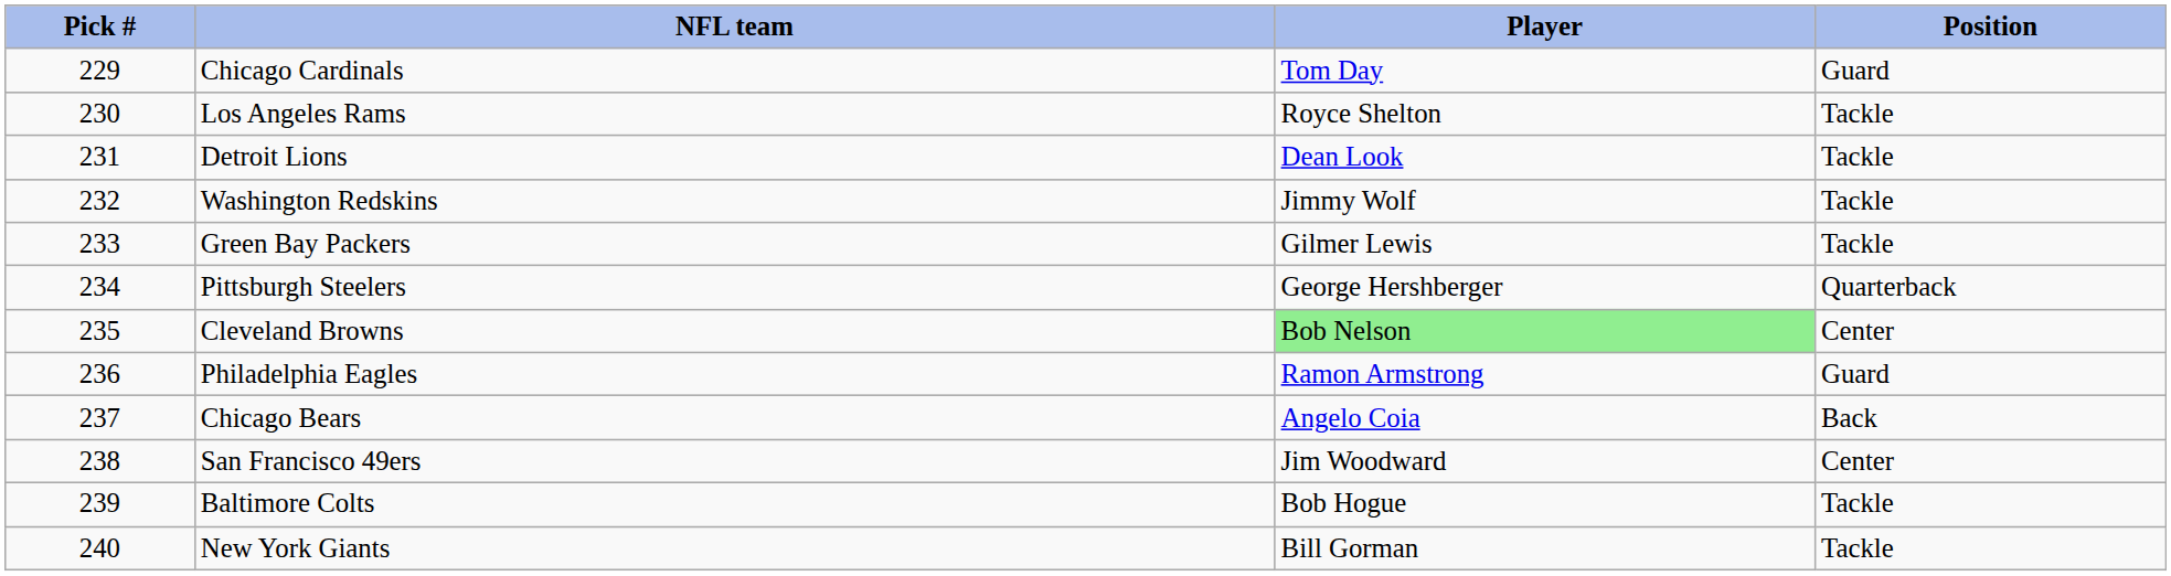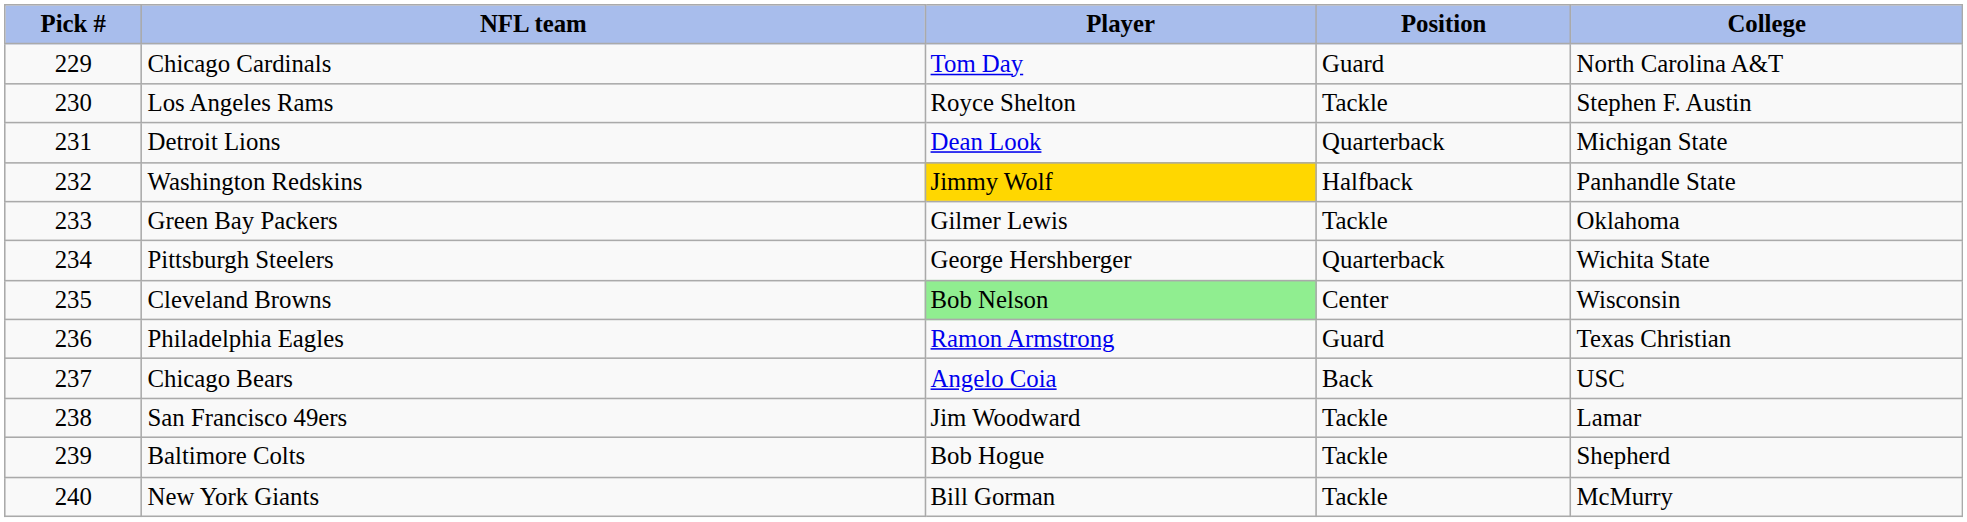 <table class="wikitable sortable sortable" style="width: 100%">
 <tr>
 <th style="background:#A8BDEC;" width=7%>Pick #</th>
 <th width=40% style="background:#A8BDEC;">NFL team</th>
 <th width=20% style="background:#A8BDEC;">Player</th>
 <th width=13% style="background:#A8BDEC;">Position</th>
+<th style="background:#A8BDEC;">College</th>
 </tr>
 <tr>
 <td align=center>229</td>
 <td>Chicago Cardinals</td>
 <td><a href='#'>Tom Day</a></td>
 <td>Guard</td>
+<td>North Carolina A&T</td>
 </tr>
 <tr>
 <td align=center>230</td>
 <td>Los Angeles Rams</td>
 <td>Royce Shelton</td>
 <td>Tackle</td>
+<td>Stephen F. Austin</td>
 </tr>
 <tr>
 <td align=center>231</td>
 <td>Detroit Lions</td>
 <td><a href='#'>Dean Look</a></td>
-<td>Tackle</td>
+<td>Quarterback</td>
+<td>Michigan State</td>
 </tr>
 <tr>
 <td align=center>232</td>
 <td>Washington Redskins</td>
-<td>Jimmy Wolf</td>
-<td>Tackle</td>
+<td style="background: gold;">Jimmy Wolf</td>
+<td>Halfback</td>
+<td>Panhandle State</td>
 </tr>
 <tr>
 <td align=center>233</td>
 <td>Green Bay Packers</td>
 <td>Gilmer Lewis</td>
 <td>Tackle</td>
+<td>Oklahoma</td>
 </tr>
 <tr>
 <td align=center>234</td>
 <td>Pittsburgh Steelers</td>
 <td>George Hershberger</td>
 <td>Quarterback</td>
+<td>Wichita State</td>
 </tr>
 <tr>
 <td align=center>235</td>
 <td>Cleveland Browns</td>
 <td style="background: lightgreen;">Bob Nelson</td>
 <td>Center</td>
+<td>Wisconsin</td>
 </tr>
 <tr>
 <td align=center>236</td>
 <td>Philadelphia Eagles</td>
 <td><a href='#'>Ramon Armstrong</a></td>
 <td>Guard</td>
+<td>Texas Christian</td>
 </tr>
 <tr>
 <td align=center>237</td>
 <td>Chicago Bears</td>
 <td><a href='#'>Angelo Coia</a></td>
 <td>Back</td>
+<td>USC</td>
 </tr>
 <tr>
 <td align=center>238</td>
 <td>San Francisco 49ers</td>
 <td>Jim Woodward</td>
-<td>Center</td>
+<td>Tackle</td>
+<td>Lamar</td>
 </tr>
 <tr>
 <td align=center>239</td>
 <td>Baltimore Colts</td>
 <td>Bob Hogue</td>
 <td>Tackle</td>
+<td>Shepherd</td>
 </tr>
 <tr>
 <td align=center>240</td>
 <td>New York Giants</td>
 <td>Bill Gorman</td>
 <td>Tackle</td>
+<td>McMurry</td>
 </tr>
 </table>
